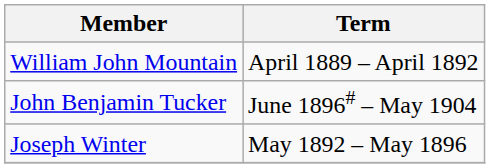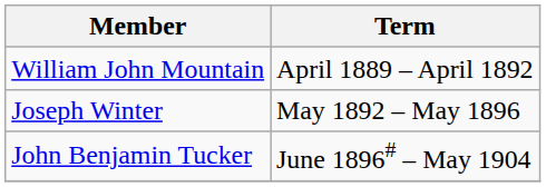 <table class="wikitable">
 <tr>
 <th>Member</th>
 <th>Term</th>
 </tr>
 <tr>
 <td><a href='#'>William John Mountain</a></td>
 <td>April 1889 – April 1892</td>
 </tr>
 <tr>
+<td><a href='#'>Joseph Winter</a></td>
+<td>May 1892 – May 1896</td>
+</tr>
+<tr>
 <td><a href='#'>John Benjamin Tucker</a></td>
 <td>June 1896<sup>#</sup> – May 1904</td>
 </tr>
 <tr>
-<td><a href='#'>Joseph Winter</a></td>
-<td>May 1892 – May 1896</td>
-</tr>
-<tr>
 </tr>
 </table>
